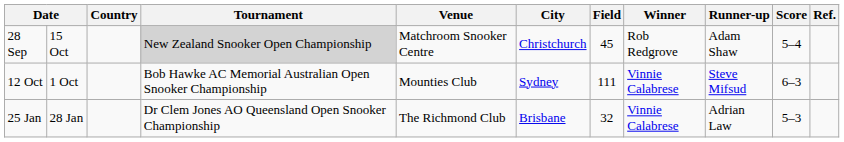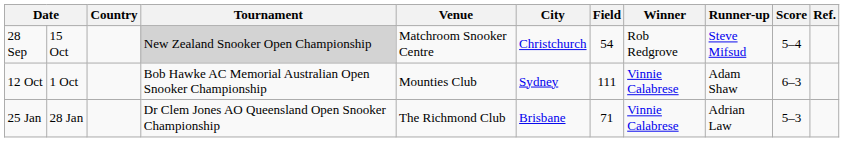 <table class="wikitable" style="font-size: 85%">
 <tr>
 <th colspan="2" style="width:100px; text-align:center;">Date</th>
 <th>Country</th>
 <th>Tournament</th>
 <th>Venue</th>
 <th>City</th>
 <th>Field</th>
 <th>Winner</th>
 <th>Runner-up</th>
 <th>Score</th>
 <th>Ref.</th>
 </tr>
 <tr>
 <td>28 Sep</td>
 <td>15 Oct</td>
 <td></td>
 <td style="background: lightgrey;">New Zealand Snooker Open Championship</td>
 <td>Matchroom Snooker Centre</td>
 <td><a href='#'>Christchurch</a></td>
-<td align=center>45</td>
+<td align=center>54</td>
 <td> Rob Redgrove</td>
-<td> Adam Shaw</td>
+<td> <a href='#'>Steve Mifsud</a></td>
 <td align=center>5–4</td>
 <td align=center></td>
 </tr>
 <tr>
 <td>12 Oct</td>
 <td>1 Oct</td>
 <td></td>
 <td>Bob Hawke AC Memorial Australian Open Snooker Championship</td>
 <td>Mounties Club</td>
 <td><a href='#'>Sydney</a></td>
 <td align=center>111</td>
 <td> <a href='#'>Vinnie Calabrese</a></td>
-<td> <a href='#'>Steve Mifsud</a></td>
+<td> Adam Shaw</td>
 <td align=center>6–3</td>
 <td align=center></td>
 </tr>
 <tr>
 <td>25 Jan</td>
 <td>28 Jan</td>
 <td></td>
 <td>Dr Clem Jones AO Queensland Open Snooker Championship</td>
 <td>The Richmond Club</td>
 <td><a href='#'>Brisbane</a></td>
-<td align=center>32</td>
+<td align=center>71</td>
 <td> <a href='#'>Vinnie Calabrese</a></td>
 <td> Adrian Law</td>
 <td align=center>5–3</td>
 <td align=center></td>
 </tr>
 </table>
